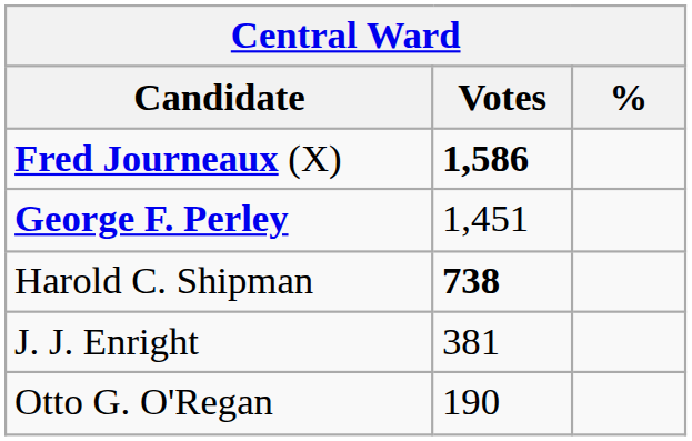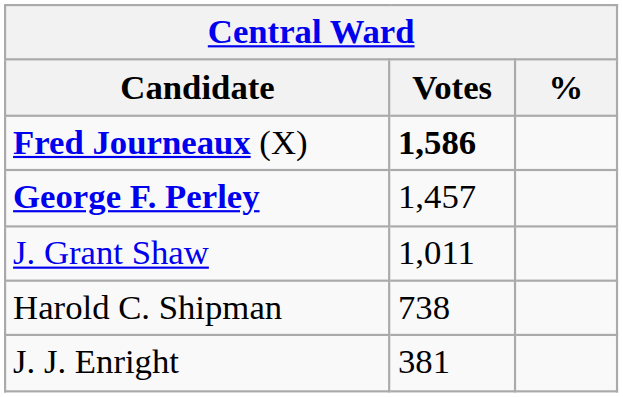 <table class="wikitable">
 <tr>
 <th colspan="3"><a href='#'>Central Ward</a></th>
 </tr>
 <tr>
 <th style="width: 170px">Candidate</th>
 <th style="width: 50px">Votes</th>
 <th style="width: 40px">%</th>
 </tr>
 <tr>
 <td><strong><a href='#'>Fred Journeaux</a></strong> (X)</td>
 <td><strong>1,586</strong></td>
 <td></td>
 </tr>
 <tr>
 <td><strong><a href='#'>George F. Perley</a></strong></td>
-<td>1,451</td>
+<td>1,457</td>
+<td></td>
+</tr>
+<tr>
+<td><a href='#'>J. Grant Shaw</a></td>
+<td>1,011</td>
 <td></td>
 </tr>
 <tr>
 <td>Harold C. Shipman</td>
-<td><strong>738</strong></td>
+<td>738</td>
 <td></td>
 </tr>
 <tr>
 <td>J. J. Enright</td>
 <td>381</td>
 <td></td>
 </tr>
-<tr>
-<td>Otto G. O'Regan</td>
-<td>190</td>
-<td></td>
-</tr>
 </table>
